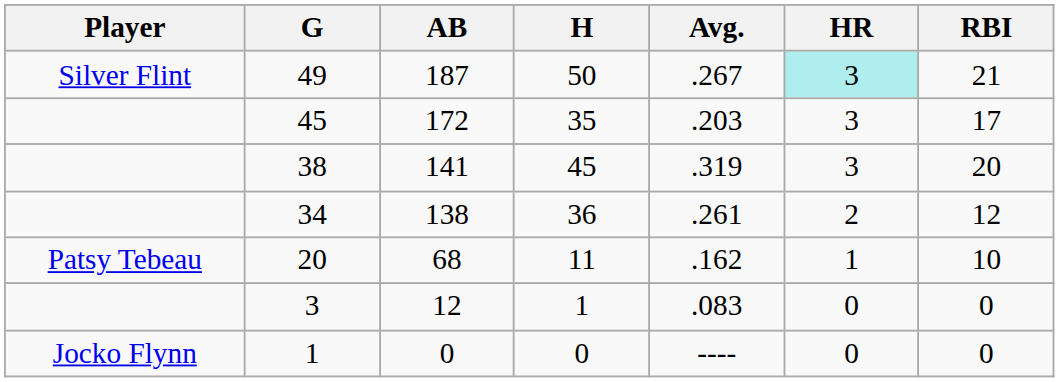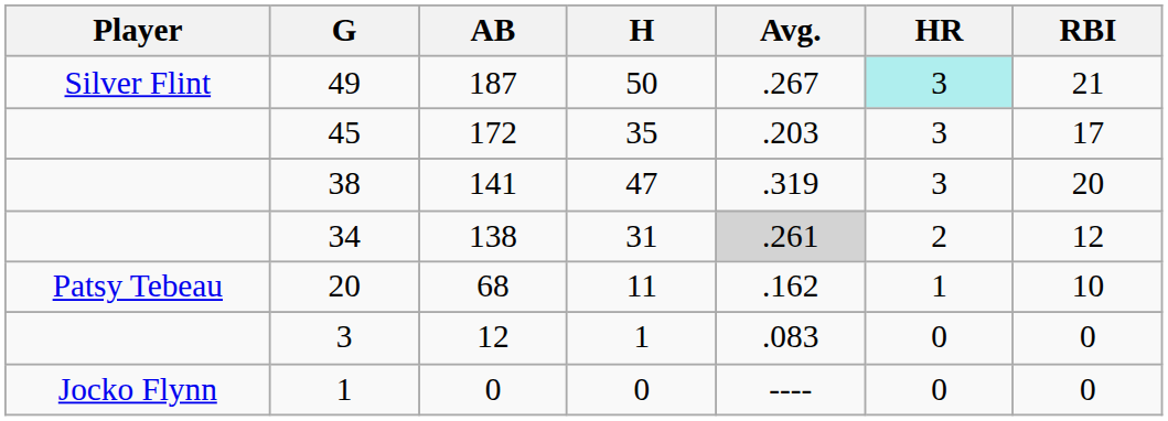 <table class="wikitable sortable">
 <tr>
 <th bgcolor="#DDDDFF" width="16%">Player</th>
 <th bgcolor="#DDDDFF" width="9%">G</th>
 <th bgcolor="#DDDDFF" width="9%">AB</th>
 <th bgcolor="#DDDDFF" width="9%">H</th>
 <th bgcolor="#DDDDFF" width="9%">Avg.</th>
 <th bgcolor="#DDDDFF" width="9%">HR</th>
 <th bgcolor="#DDDDFF" width="9%">RBI</th>
 </tr>
 <tr align="center">
 <td><a href='#'>Silver Flint</a></td>
 <td>49</td>
 <td>187</td>
 <td>50</td>
 <td>.267</td>
 <td style="background: paleturquoise;">3</td>
 <td>21</td>
 </tr>
 <tr align="center">
 <td></td>
 <td>45</td>
 <td>172</td>
 <td>35</td>
 <td>.203</td>
 <td>3</td>
 <td>17</td>
 </tr>
 <tr align="center">
 <td></td>
 <td>38</td>
 <td>141</td>
-<td>45</td>
+<td>47</td>
 <td>.319</td>
 <td>3</td>
 <td>20</td>
 </tr>
 <tr align="center">
 <td></td>
 <td>34</td>
 <td>138</td>
-<td>36</td>
-<td>.261</td>
+<td>31</td>
+<td style="background: lightgrey;">.261</td>
 <td>2</td>
 <td>12</td>
 </tr>
 <tr align="center">
 <td><a href='#'>Patsy Tebeau</a></td>
 <td>20</td>
 <td>68</td>
 <td>11</td>
 <td>.162</td>
 <td>1</td>
 <td>10</td>
 </tr>
 <tr align="center">
 <td></td>
 <td>3</td>
 <td>12</td>
 <td>1</td>
 <td>.083</td>
 <td>0</td>
 <td>0</td>
 </tr>
 <tr align="center">
 <td><a href='#'>Jocko Flynn</a></td>
 <td>1</td>
 <td>0</td>
 <td>0</td>
 <td>----</td>
 <td>0</td>
 <td>0</td>
 </tr>
 </table>
